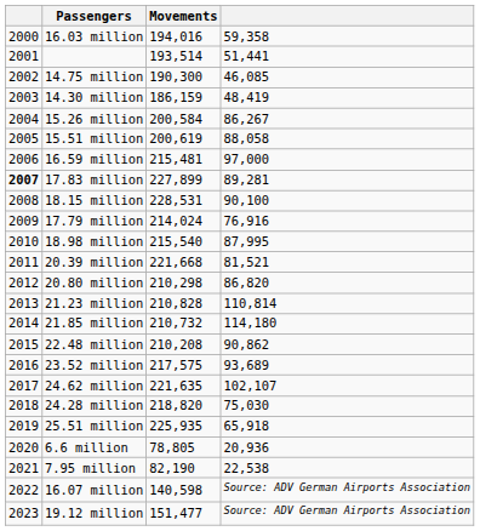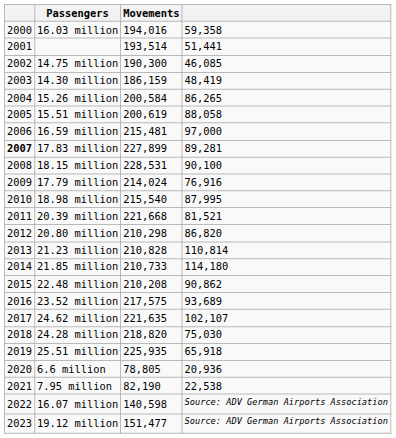 <table class="wikitable sortable">
 <tr>
 <th></th>
 <th>Passengers</th>
 <th>Movements</th>
 <th></th>
 </tr>
 <tr>
 <td>2000</td>
 <td>16.03 million</td>
 <td>194,016</td>
 <td>59,358</td>
 </tr>
 <tr>
 <td>2001</td>
 <td></td>
 <td> 193,514</td>
 <td> 51,441</td>
 </tr>
 <tr>
 <td>2002</td>
 <td> 14.75 million</td>
 <td> 190,300</td>
 <td> 46,085</td>
 </tr>
 <tr>
 <td>2003</td>
 <td> 14.30 million</td>
 <td> 186,159</td>
 <td> 48,419</td>
 </tr>
 <tr>
 <td>2004</td>
 <td> 15.26 million</td>
 <td> 200,584</td>
-<td> 86,267</td>
+<td> 86,265</td>
 </tr>
 <tr>
 <td>2005</td>
 <td> 15.51 million</td>
 <td> 200,619</td>
 <td> 88,058</td>
 </tr>
 <tr>
 <td>2006</td>
 <td> 16.59 million</td>
 <td> 215,481</td>
 <td> 97,000</td>
 </tr>
 <tr>
 <td><strong>2007</strong></td>
 <td> 17.83 million</td>
 <td> 227,899</td>
 <td> 89,281</td>
 </tr>
 <tr>
 <td>2008</td>
 <td> 18.15 million</td>
 <td> 228,531</td>
 <td> 90,100</td>
 </tr>
 <tr>
 <td>2009</td>
 <td> 17.79 million</td>
 <td> 214,024</td>
 <td> 76,916</td>
 </tr>
 <tr>
 <td>2010</td>
 <td> 18.98 million</td>
 <td> 215,540</td>
 <td> 87,995</td>
 </tr>
 <tr>
 <td>2011</td>
 <td> 20.39 million</td>
 <td> 221,668</td>
 <td> 81,521</td>
 </tr>
 <tr>
 <td>2012</td>
 <td> 20.80 million</td>
 <td> 210,298</td>
 <td> 86,820</td>
 </tr>
 <tr>
 <td>2013</td>
 <td> 21.23 million</td>
 <td> 210,828</td>
 <td> 110,814</td>
 </tr>
 <tr>
 <td>2014</td>
 <td> 21.85 million</td>
-<td> 210,732</td>
+<td> 210,733</td>
 <td> 114,180</td>
 </tr>
 <tr>
 <td>2015</td>
 <td> 22.48 million</td>
 <td> 210,208</td>
 <td> 90,862</td>
 </tr>
 <tr>
 <td>2016</td>
 <td> 23.52 million</td>
 <td> 217,575</td>
 <td> 93,689</td>
 </tr>
 <tr>
 <td>2017</td>
 <td> 24.62 million</td>
 <td> 221,635</td>
 <td> 102,107</td>
 </tr>
 <tr>
 <td>2018</td>
 <td> 24.28 million</td>
 <td> 218,820</td>
 <td> 75,030</td>
 </tr>
 <tr>
 <td>2019</td>
 <td> 25.51 million</td>
 <td> 225,935</td>
 <td> 65,918</td>
 </tr>
 <tr>
 <td>2020</td>
 <td> 6.6 million</td>
 <td> 78,805</td>
 <td> 20,936</td>
 </tr>
 <tr>
 <td>2021</td>
 <td> 7.95 million</td>
 <td> 82,190</td>
 <td> 22,538</td>
 </tr>
 <tr>
 <td>2022</td>
 <td> 16.07 million</td>
 <td> 140,598</td>
 <td colspan="5" style="text-align:right;"><sup><em>Source: ADV German Airports Association</em></sup></td>
 </tr>
 <tr>
 <td>2023</td>
 <td> 19.12 million</td>
 <td> 151,477</td>
 <td colspan="5" style="text-align:right;"><sup><em>Source: ADV German Airports Association</em></sup></td>
 </tr>
 </table>
